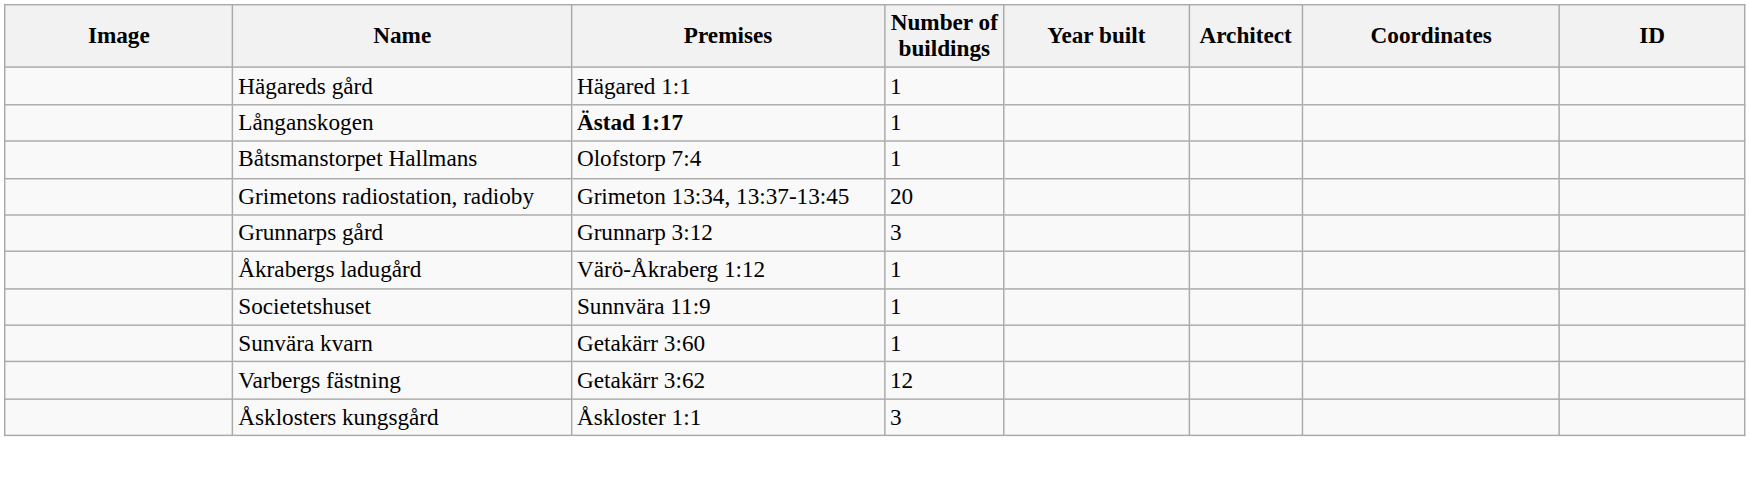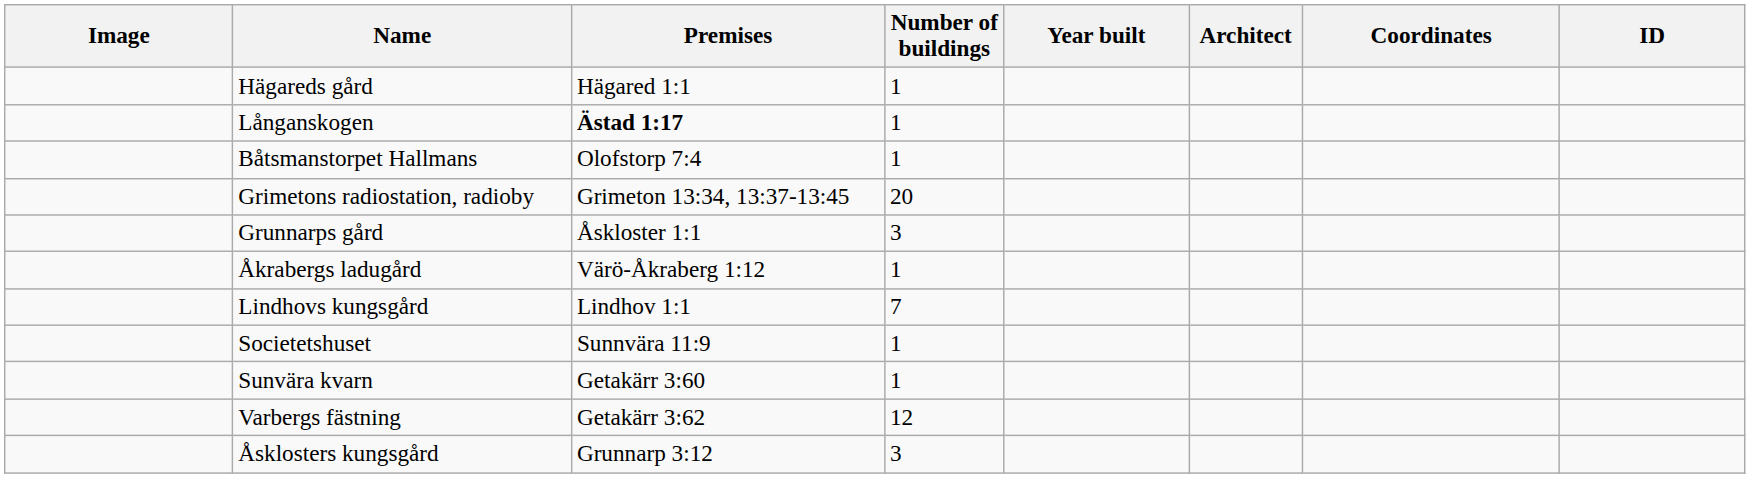 <table class="wikitable" width="95%">
 <tr>
 <th width="150">Image</th>
 <th>Name</th>
 <th>Premises</th>
 <th width="75">Number of<br>buildings</th>
 <th width="120">Year built</th>
 <th>Architect</th>
 <th width="170">Coordinates</th>
 <th width="120">ID</th>
 </tr>
 <tr>
 <td></td>
 <td>Hägareds gård</td>
 <td>Hägared 1:1</td>
 <td>1</td>
 <td></td>
 <td></td>
 <td></td>
 <td></td>
 </tr>
 <tr>
 <td></td>
 <td>Långanskogen</td>
 <td><strong>Ästad 1:17</strong></td>
 <td>1</td>
 <td></td>
 <td></td>
 <td></td>
 <td></td>
 </tr>
 <tr>
 <td></td>
 <td>Båtsmanstorpet Hallmans</td>
 <td>Olofstorp 7:4</td>
 <td>1</td>
 <td></td>
 <td></td>
 <td></td>
 <td></td>
 </tr>
 <tr>
 <td></td>
 <td Radiostationen i Grimeton>Grimetons radiostation, radioby</td>
 <td>Grimeton 13:34, 13:37-13:45</td>
 <td>20</td>
 <td></td>
 <td></td>
 <td></td>
 <td></td>
 </tr>
 <tr>
 <td></td>
 <td>Grunnarps gård</td>
-<td>Grunnarp 3:12</td>
+<td>Åskloster 1:1</td>
 <td>3</td>
 <td></td>
 <td></td>
 <td></td>
 <td></td>
 </tr>
 <tr>
 <td></td>
 <td>Åkrabergs ladugård</td>
 <td>Värö-Åkraberg 1:12</td>
 <td>1</td>
+<td></td>
+<td></td>
+<td></td>
+<td></td>
+</tr>
+<tr>
+<td></td>
+<td>Lindhovs kungsgård</td>
+<td>Lindhov 1:1</td>
+<td>7</td>
 <td></td>
 <td></td>
 <td></td>
 <td></td>
 </tr>
 <tr>
 <td></td>
 <td>Societetshuset</td>
 <td>Sunnvära 11:9</td>
 <td>1</td>
 <td></td>
 <td></td>
 <td></td>
 <td></td>
 </tr>
 <tr>
 <td></td>
 <td>Sunvära kvarn</td>
 <td>Getakärr 3:60</td>
 <td>1</td>
 <td></td>
 <td></td>
 <td></td>
 <td></td>
 </tr>
 <tr>
 <td></td>
 <td>Varbergs fästning</td>
 <td>Getakärr 3:62</td>
 <td>12</td>
 <td></td>
 <td></td>
 <td></td>
 <td></td>
 </tr>
 <tr>
 <td></td>
 <td>Åsklosters kungsgård</td>
-<td>Åskloster 1:1</td>
+<td>Grunnarp 3:12</td>
 <td>3</td>
 <td></td>
 <td></td>
 <td></td>
 <td></td>
 </tr>
 </table>
